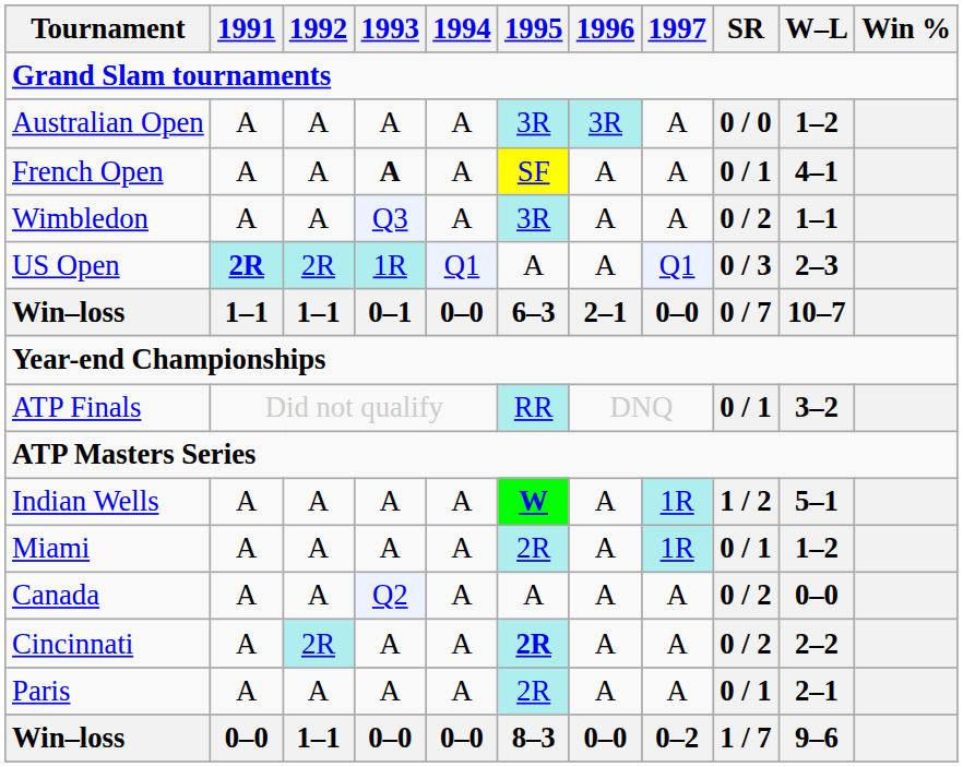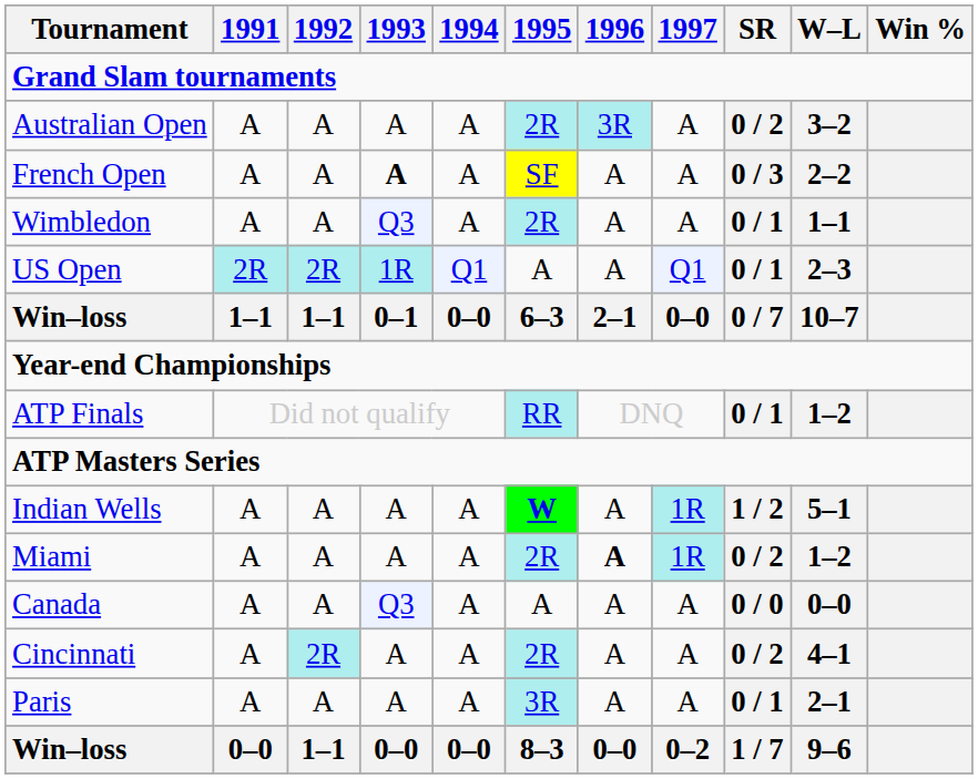 <table class=wikitable style=text-align:center;font-size:97%>
 <tr>
 <th>Tournament</th>
 <th><a href='#'>1991</a></th>
 <th><a href='#'>1992</a></th>
 <th><a href='#'>1993</a></th>
 <th><a href='#'>1994</a></th>
 <th><a href='#'>1995</a></th>
 <th><a href='#'>1996</a></th>
 <th><a href='#'>1997</a></th>
 <th>SR</th>
 <th>W–L</th>
 <th>Win %</th>
 </tr>
 <tr>
 <td colspan=23 align=left><strong><a href='#'>Grand Slam tournaments</a></strong></td>
 </tr>
 <tr>
 <td align=left><a href='#'>Australian Open</a></td>
 <td>A</td>
 <td>A</td>
 <td>A</td>
 <td>A</td>
-<td bgcolor=afeeee><a href='#'>3R</a></td>
+<td bgcolor=afeeee><a href='#'>2R</a></td>
 <td bgcolor=afeeee><a href='#'>3R</a></td>
 <td>A</td>
-<th>0 / 0</th>
-<th>1–2</th>
+<th>0 / 2</th>
+<th>3–2</th>
 <th></th>
 </tr>
 <tr>
 <td align=left><a href='#'>French Open</a></td>
 <td>A</td>
 <td>A</td>
 <td><strong>A</strong></td>
 <td>A</td>
 <td bgcolor=yellow><a href='#'>SF</a></td>
 <td>A</td>
 <td>A</td>
-<th>0 / 1</th>
-<th>4–1</th>
+<th>0 / 3</th>
+<th>2–2</th>
 <th></th>
 </tr>
 <tr>
 <td align=left><a href='#'>Wimbledon</a></td>
 <td>A</td>
 <td>A</td>
 <td bgcolor=ecf2ff><a href='#'>Q3</a></td>
 <td>A</td>
-<td bgcolor=afeeee><a href='#'>3R</a></td>
+<td bgcolor=afeeee><a href='#'>2R</a></td>
 <td>A</td>
 <td>A</td>
-<th>0 / 2</th>
+<th>0 / 1</th>
 <th>1–1</th>
 <th></th>
 </tr>
 <tr>
 <td align=left><a href='#'>US Open</a></td>
-<td bgcolor=afeeee><strong><a href='#'>2R</a></strong></td>
+<td bgcolor=afeeee><a href='#'>2R</a></td>
 <td bgcolor=afeeee><a href='#'>2R</a></td>
 <td bgcolor=afeeee><a href='#'>1R</a></td>
 <td bgcolor=ecf2ff><a href='#'>Q1</a></td>
 <td>A</td>
 <td>A</td>
 <td bgcolor=ecf2ff><a href='#'>Q1</a></td>
-<th>0 / 3</th>
+<th>0 / 1</th>
 <th>2–3</th>
 <th></th>
 </tr>
 <tr>
 <th style=text-align:left>Win–loss</th>
 <th>1–1</th>
 <th>1–1</th>
 <th>0–1</th>
 <th>0–0</th>
 <th>6–3</th>
 <th>2–1</th>
 <th>0–0</th>
 <th>0 / 7</th>
 <th>10–7</th>
 <th></th>
 </tr>
 <tr>
 <td colspan=22 align=left><strong>Year-end Championships</strong></td>
 </tr>
 <tr>
 <td align=left><a href='#'>ATP Finals</a></td>
 <td colspan=4 style=color:#cccccc>Did not qualify</td>
 <td style=background:#afeeee><a href='#'>RR</a></td>
 <td colspan=2 style=color:#cccccc>DNQ</td>
 <th>0 / 1</th>
-<th>3–2</th>
+<th>1–2</th>
 <th></th>
 </tr>
 <tr>
 <td colspan=23 align=left><strong>ATP Masters Series</strong></td>
 </tr>
 <tr>
 <td align=left><a href='#'>Indian Wells</a></td>
 <td>A</td>
 <td>A</td>
 <td>A</td>
 <td>A</td>
 <td bgcolor=lime><a href='#'><strong>W</strong></a></td>
 <td>A</td>
 <td bgcolor=afeeee><a href='#'>1R</a></td>
 <th>1 / 2</th>
 <th>5–1</th>
 <th></th>
 </tr>
 <tr>
 <td align=left><a href='#'>Miami</a></td>
 <td>A</td>
 <td>A</td>
 <td>A</td>
 <td>A</td>
 <td bgcolor=afeeee><a href='#'>2R</a></td>
-<td>A</td>
+<td><strong>A</strong></td>
 <td bgcolor=afeeee><a href='#'>1R</a></td>
-<th>0 / 1</th>
+<th>0 / 2</th>
 <th>1–2</th>
 <th></th>
 </tr>
 <tr>
 <td align=left><a href='#'>Canada</a></td>
 <td>A</td>
 <td>A</td>
-<td bgcolor=ecf2ff><a href='#'>Q2</a></td>
+<td bgcolor=ecf2ff><a href='#'>Q3</a></td>
 <td>A</td>
 <td>A</td>
 <td>A</td>
 <td>A</td>
-<th>0 / 2</th>
+<th>0 / 0</th>
 <th>0–0</th>
 <th></th>
 </tr>
 <tr>
 <td align=left><a href='#'>Cincinnati</a></td>
 <td>A</td>
 <td bgcolor=afeeee><a href='#'>2R</a></td>
 <td>A</td>
 <td>A</td>
-<td bgcolor=afeeee><strong><a href='#'>2R</a></strong></td>
+<td bgcolor=afeeee><a href='#'>2R</a></td>
 <td>A</td>
 <td>A</td>
 <th>0 / 2</th>
-<th>2–2</th>
+<th>4–1</th>
 <th></th>
 </tr>
 <tr>
 <td align=left><a href='#'>Paris</a></td>
 <td>A</td>
 <td>A</td>
 <td>A</td>
 <td>A</td>
-<td bgcolor=afeeee><a href='#'>2R</a></td>
+<td bgcolor=afeeee><a href='#'>3R</a></td>
 <td>A</td>
 <td>A</td>
 <th>0 / 1</th>
 <th>2–1</th>
 <th></th>
 </tr>
 <tr>
 <th style=text-align:left>Win–loss</th>
 <th>0–0</th>
 <th>1–1</th>
 <th>0–0</th>
 <th>0–0</th>
 <th>8–3</th>
 <th>0–0</th>
 <th>0–2</th>
 <th>1 / 7</th>
 <th>9–6</th>
 <th></th>
 </tr>
 </table>
